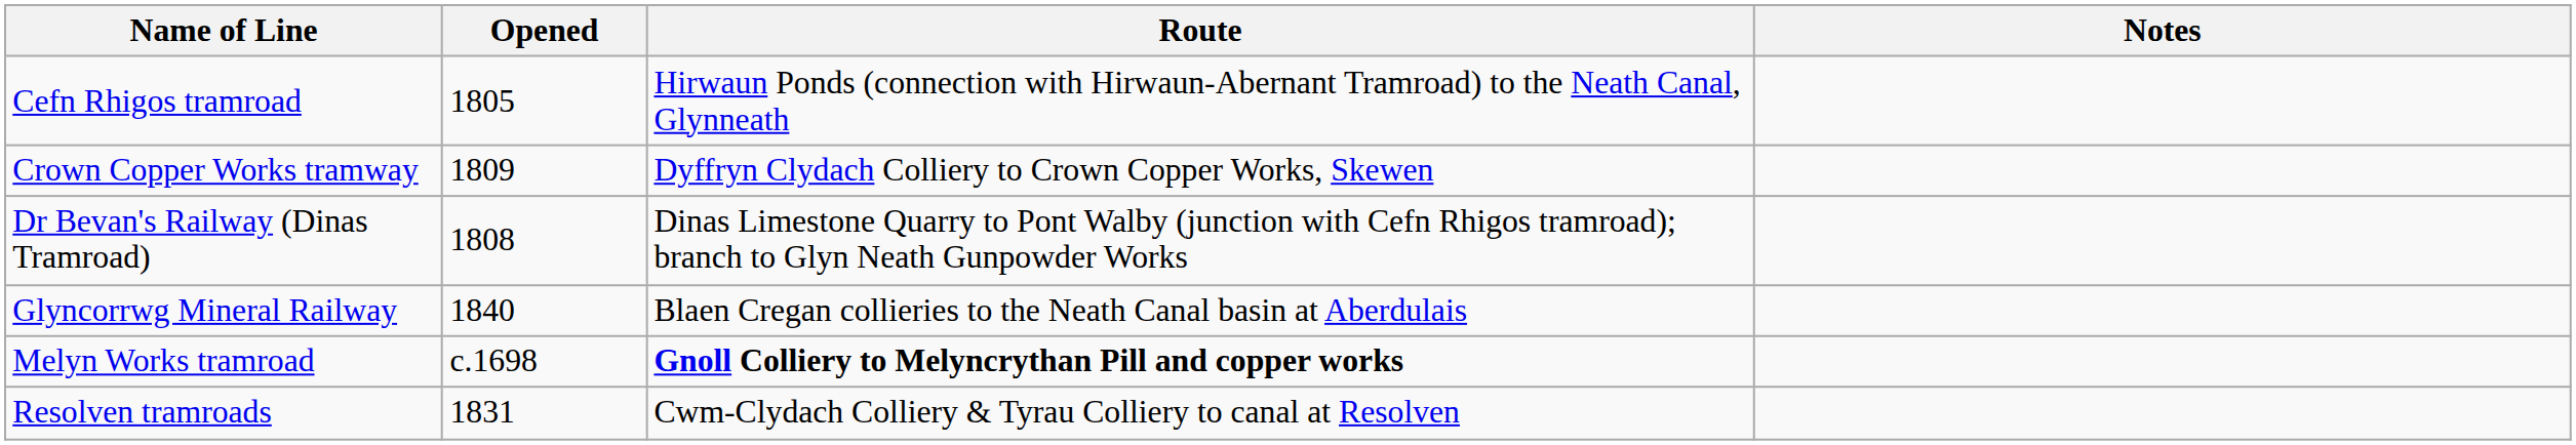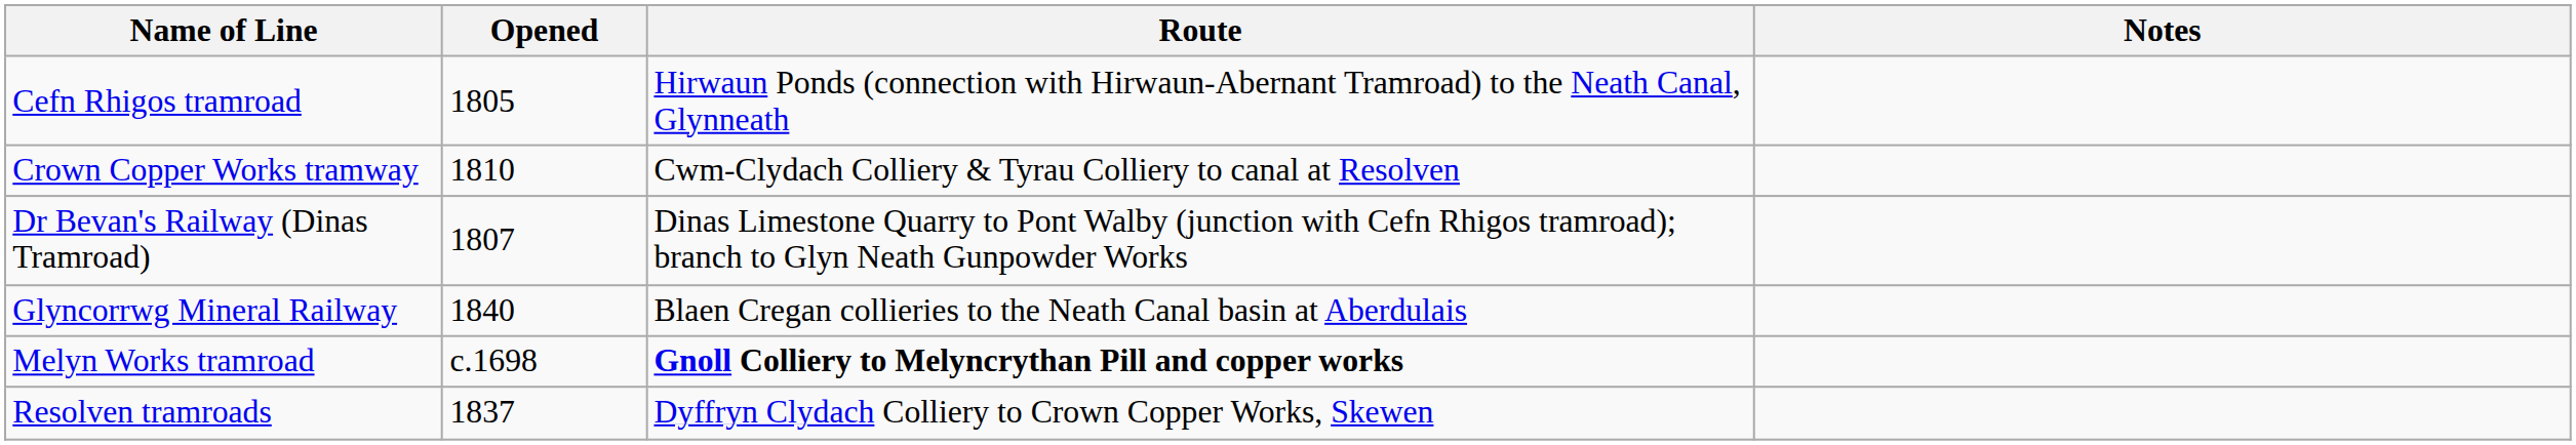 <table class="wikitable" width="100%">
 <tr>
 <th width="15%">Name of Line</th>
 <th width="7%">Opened</th>
 <th width="38%">Route</th>
 <th width="28%">Notes</th>
 </tr>
 <tr>
 <td><a href='#'>Cefn Rhigos tramroad</a></td>
 <td>1805</td>
 <td><a href='#'>Hirwaun</a> Ponds (connection with Hirwaun-Abernant Tramroad) to the <a href='#'>Neath Canal</a>, <a href='#'>Glynneath</a></td>
 <td> </td>
 </tr>
 <tr>
 <td><a href='#'>Crown Copper Works tramway</a></td>
-<td>1809</td>
-<td><a href='#'>Dyffryn Clydach</a> Colliery to Crown Copper Works, <a href='#'>Skewen</a></td>
+<td>1810</td>
+<td>Cwm-Clydach Colliery & Tyrau Colliery to canal at <a href='#'>Resolven</a></td>
 <td> </td>
 </tr>
 <tr>
 <td><a href='#'>Dr Bevan's Railway</a> (Dinas Tramroad)</td>
-<td>1808</td>
+<td>1807</td>
 <td>Dinas Limestone Quarry to Pont Walby (junction with Cefn Rhigos tramroad); branch to Glyn Neath Gunpowder Works</td>
 <td> </td>
 </tr>
 <tr>
 <td><a href='#'>Glyncorrwg Mineral Railway</a></td>
 <td>1840</td>
 <td>Blaen Cregan collieries to the Neath Canal basin at <a href='#'>Aberdulais</a></td>
 <td> </td>
 </tr>
 <tr>
 <td><a href='#'>Melyn Works tramroad</a></td>
 <td>c.1698</td>
 <td><strong><a href='#'>Gnoll</a> Colliery to Melyncrythan Pill and copper works</strong></td>
 <td> </td>
 </tr>
 <tr>
 <td><a href='#'>Resolven tramroads</a></td>
-<td>1831</td>
-<td>Cwm-Clydach Colliery & Tyrau Colliery to canal at <a href='#'>Resolven</a></td>
+<td>1837</td>
+<td><a href='#'>Dyffryn Clydach</a> Colliery to Crown Copper Works, <a href='#'>Skewen</a></td>
 <td> </td>
 </tr>
 </table>
